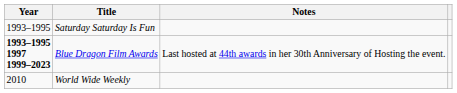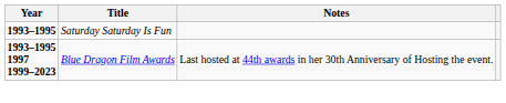 <table class="wikitable sortable plainrowheaders">
 <tr>
 <th>Year</th>
 <th>Title</th>
 <th>Notes</th>
 <th></th>
 </tr>
 <tr>
-<td>1993–1995</td>
+<td><strong>1993–1995</strong></td>
 <td><em>Saturday Saturday Is Fun</em></td>
 <td></td>
 <td></td>
 </tr>
 <tr>
 <td><strong>1993–1995<br>1997<br>1999–2023</strong></td>
 <td><em><a href='#'>Blue Dragon Film Awards</a></em></td>
 <td>Last hosted at <a href='#'>44th awards</a> in her 30th Anniversary of Hosting the event.</td>
 <td></td>
 </tr>
-<tr>
-<td>2010</td>
-<td><em>World Wide Weekly</em></td>
-<td></td>
-<td></td>
-</tr>
 </table>
